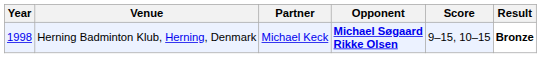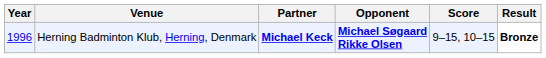 <table class="sortable wikitable" style="font-size: 90%;">
 <tr>
 <th>Year</th>
 <th>Venue</th>
 <th>Partner</th>
 <th>Opponent</th>
 <th>Score</th>
 <th>Result</th>
 </tr>
 <tr style="background:#ECF2FF">
-<td align="center"><a href='#'>1998</a></td>
+<td align="center"><a href='#'>1996</a></td>
 <td align="left">Herning Badminton Klub, <a href='#'>Herning</a>, Denmark</td>
-<td align="left"> <a href='#'>Michael Keck</a></td>
+<td align="left"><strong> <a href='#'>Michael Keck</a></strong></td>
 <td align="left"><strong> <a href='#'>Michael Søgaard</a><br> <a href='#'>Rikke Olsen</a></strong></td>
 <td align="left">9–15, 10–15</td>
 <td style="text-align:left; background:white"> <strong>Bronze</strong></td>
 </tr>
 </table>
